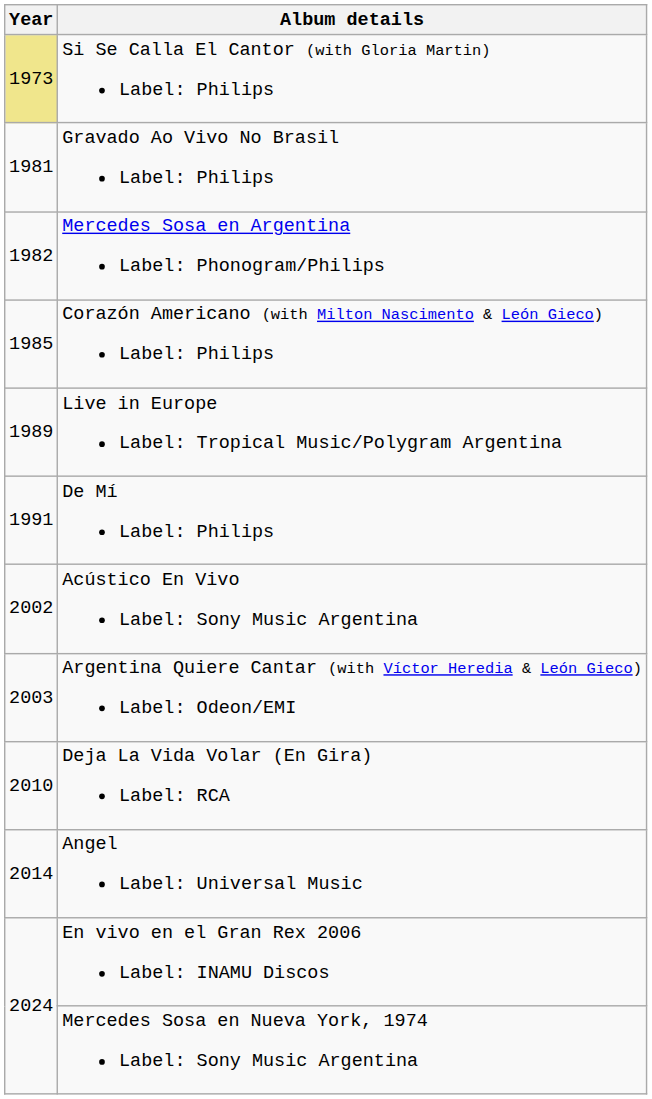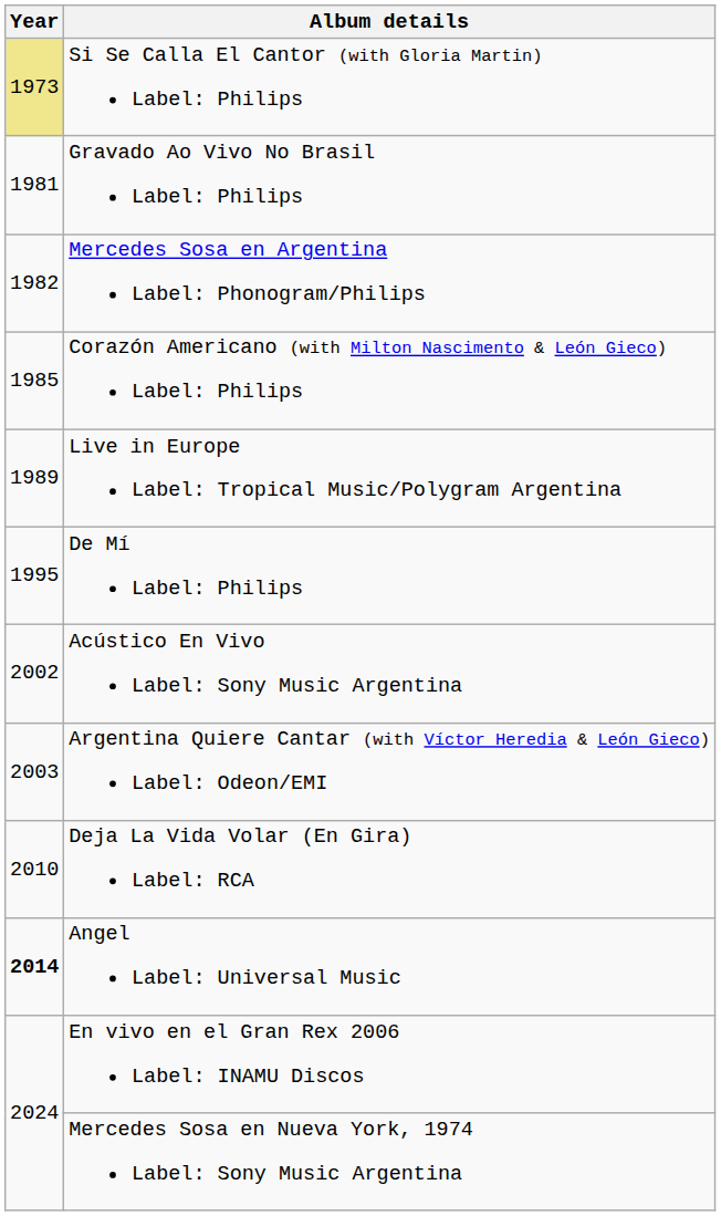 <table class="wikitable">
 <tr>
 <th>Year</th>
 <th>Album details</th>
 </tr>
 <tr>
 <td style="background: khaki;">1973</td>
 <td>Si Se Calla El Cantor <small>(with Gloria Martin)</small><br><ul><li>Label: Philips</li></ul></td>
 </tr>
 <tr>
 <td>1981</td>
 <td>Gravado Ao Vivo No Brasil<br><ul><li>Label: Philips</li></ul></td>
 </tr>
 <tr>
 <td>1982</td>
 <td><a href='#'>Mercedes Sosa en Argentina</a><br><ul><li>Label: Phonogram/Philips</li></ul></td>
 </tr>
 <tr>
 <td>1985</td>
 <td>Corazón Americano <small>(with <a href='#'>Milton Nascimento</a> & <a href='#'>León Gieco</a>)</small><br><ul><li>Label: Philips</li></ul></td>
 </tr>
 <tr>
 <td>1989</td>
 <td>Live in Europe<br><ul><li>Label: Tropical Music/Polygram Argentina</li></ul></td>
 </tr>
 <tr>
-<td>1991</td>
+<td>1995</td>
 <td>De Mí<br><ul><li>Label: Philips</li></ul></td>
 </tr>
 <tr>
 <td>2002</td>
 <td>Acústico En Vivo<br><ul><li>Label: Sony Music Argentina</li></ul></td>
 </tr>
 <tr>
 <td>2003</td>
 <td>Argentina Quiere Cantar <small>(with <a href='#'>Víctor Heredia</a> & <a href='#'>León Gieco</a>)</small><br><ul><li>Label: Odeon/EMI</li></ul></td>
 </tr>
 <tr>
 <td>2010</td>
 <td>Deja La Vida Volar (En Gira)<br><ul><li>Label: RCA</li></ul></td>
 </tr>
 <tr>
-<td>2014</td>
+<td><strong>2014</strong></td>
 <td>Angel<br><ul><li>Label: Universal Music</li></ul></td>
 </tr>
 <tr>
 <td rowspan="2">2024</td>
 <td>En vivo en el Gran Rex 2006<br><ul><li>Label: INAMU Discos</li></ul></td>
 </tr>
 <tr>
 <td>Mercedes Sosa en Nueva York, 1974<br><ul><li>Label: Sony Music Argentina</li></ul></td>
 </tr>
 </table>
